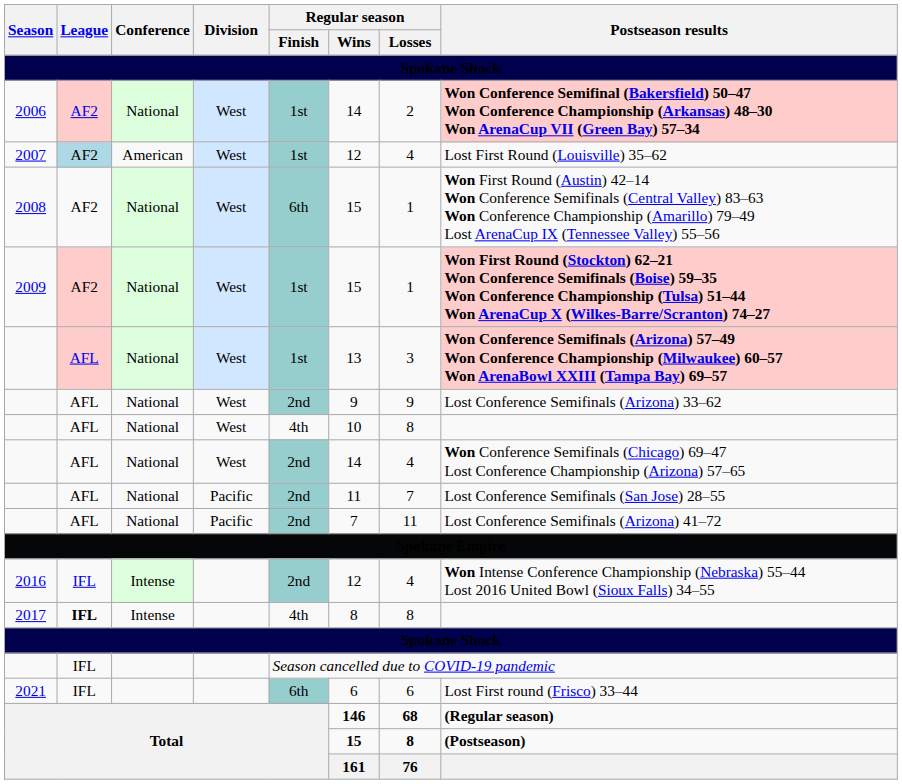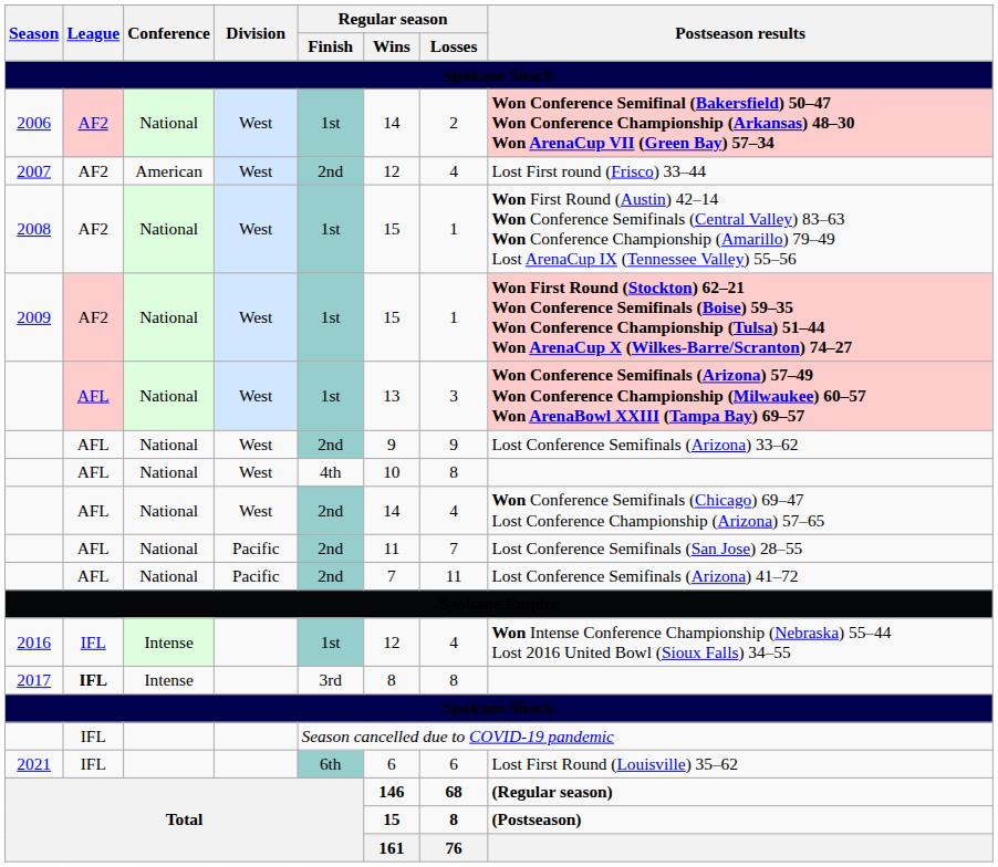 <table class="wikitable" style="font-size: 95%; width:70%; text-align:center">
 <tr>
 <th rowspan="2" style="width:5%;"><a href='#'>Season</a></th>
 <th rowspan="2" style="width:5%;"><a href='#'>League</a></th>
 <th rowspan="2" style="width:5%;">Conference</th>
 <th rowspan="2">Division</th>
 <th colspan="3">Regular season</th>
 <th rowspan="2">Postseason results</th>
 </tr>
 <tr>
 <th>Finish</th>
 <th>Wins</th>
 <th>Losses</th>
 </tr>
 <tr>
 <td Colspan="8" align=center style="background:#00004d"><strong><span>Spokane Shock</span></strong></td>
 </tr>
 <tr>
 <td><a href='#'>2006</a></td>
 <td bgcolor="#FFCCCC"><a href='#'>AF2</a></td>
 <td bgcolor="#DDFFDD">National</td>
 <td bgcolor="#D0E7FF">West</td>
 <td bgcolor="#96CDCD">1st</td>
 <td>14</td>
 <td>2</td>
 <td align=left bgcolor="#FFCCCC"><strong>Won Conference Semifinal (<a href='#'>Bakersfield</a>) 50–47 <br> Won Conference Championship (<a href='#'>Arkansas</a>) 48–30 <br> Won <a href='#'>ArenaCup VII</a> (<a href='#'>Green Bay</a>) 57–34</strong></td>
 </tr>
 <tr>
 <td><a href='#'>2007</a></td>
-<td style="background: lightblue;">AF2</td>
+<td>AF2</td>
 <td>American</td>
 <td bgcolor="#D0E7FF">West</td>
-<td bgcolor="#96CDCD">1st</td>
+<td bgcolor="#96CDCD">2nd</td>
 <td>12</td>
 <td>4</td>
-<td align=left>Lost First Round (<a href='#'>Louisville</a>) 35–62</td>
+<td align=left>Lost First round (<a href='#'>Frisco</a>) 33–44</td>
 </tr>
 <tr>
 <td><a href='#'>2008</a></td>
 <td>AF2</td>
 <td bgcolor="#DDFFDD">National</td>
 <td bgcolor="#D0E7FF">West</td>
-<td bgcolor="#96CDCD">6th</td>
+<td bgcolor="#96CDCD">1st</td>
 <td>15</td>
 <td>1</td>
 <td align=left><strong>Won</strong> First Round (<a href='#'>Austin</a>) 42–14 <br> <strong>Won</strong> Conference Semifinals (<a href='#'>Central Valley</a>) 83–63 <br> <strong>Won</strong> Conference Championship (<a href='#'>Amarillo</a>) 79–49 <br> Lost <a href='#'>ArenaCup IX</a> (<a href='#'>Tennessee Valley</a>) 55–56</td>
 </tr>
 <tr>
 <td><a href='#'>2009</a></td>
 <td bgcolor="#FFCCCC">AF2</td>
 <td bgcolor="#DDFFDD">National</td>
 <td bgcolor="#D0E7FF">West</td>
 <td bgcolor="#96CDCD">1st</td>
 <td>15</td>
 <td>1</td>
 <td align=left bgcolor="#FFCCCC"><strong>Won First Round (<a href='#'>Stockton</a>) 62–21 <br> Won Conference Semifinals (<a href='#'>Boise</a>) 59–35 <br> Won Conference Championship (<a href='#'>Tulsa</a>) 51–44 <br> Won <a href='#'>ArenaCup X</a> (<a href='#'>Wilkes-Barre/Scranton</a>) 74–27</strong></td>
 </tr>
 <tr>
 <td></td>
 <td bgcolor="#FFCCCC"><a href='#'>AFL</a></td>
 <td bgcolor="#DDFFDD">National</td>
 <td bgcolor="#D0E7FF">West</td>
 <td bgcolor="#96CDCD">1st</td>
 <td>13</td>
 <td>3</td>
 <td align=left bgcolor="#FFCCCC"><strong>Won Conference Semifinals (<a href='#'>Arizona</a>) 57–49 <br> Won Conference Championship (<a href='#'>Milwaukee</a>) 60–57 <br> Won <a href='#'>ArenaBowl XXIII</a> (<a href='#'>Tampa Bay</a>) 69–57</strong></td>
 </tr>
 <tr>
 <td></td>
 <td>AFL</td>
 <td>National</td>
 <td>West</td>
 <td bgcolor="#96CDCD">2nd</td>
 <td>9</td>
 <td>9</td>
 <td align=left>Lost Conference Semifinals (<a href='#'>Arizona</a>) 33–62</td>
 </tr>
 <tr>
 <td></td>
 <td>AFL</td>
 <td>National</td>
 <td>West</td>
 <td>4th</td>
 <td>10</td>
 <td>8</td>
 <td></td>
 </tr>
 <tr>
 <td></td>
 <td>AFL</td>
 <td>National</td>
 <td>West</td>
 <td bgcolor="#96CDCD">2nd</td>
 <td>14</td>
 <td>4</td>
 <td align=left><strong>Won</strong> Conference Semifinals (<a href='#'>Chicago</a>) 69–47 <br> Lost Conference Championship (<a href='#'>Arizona</a>) 57–65</td>
 </tr>
 <tr>
 <td></td>
 <td>AFL</td>
 <td>National</td>
 <td>Pacific</td>
 <td bgcolor="#96CDCD">2nd</td>
 <td>11</td>
 <td>7</td>
 <td align=left>Lost Conference Semifinals (<a href='#'>San Jose</a>) 28–55</td>
 </tr>
 <tr>
 <td></td>
 <td>AFL</td>
 <td>National</td>
 <td>Pacific</td>
 <td bgcolor="#96CDCD">2nd</td>
 <td>7</td>
 <td>11</td>
 <td align=left>Lost Conference Semifinals (<a href='#'>Arizona</a>) 41–72</td>
 </tr>
 <tr>
 <td Colspan="8" align=center style="background:#050608"><strong><span>Spokane Empire</span></strong></td>
 </tr>
 <tr>
 <td><a href='#'>2016</a></td>
 <td><a href='#'>IFL</a></td>
 <td bgcolor="#DDFFDD">Intense</td>
 <td></td>
-<td bgcolor="#96CDCD">2nd</td>
+<td bgcolor="#96CDCD">1st</td>
 <td>12</td>
 <td>4</td>
 <td align=left><strong>Won</strong> Intense Conference Championship (<a href='#'>Nebraska</a>) 55–44<br>Lost 2016 United Bowl (<a href='#'>Sioux Falls</a>) 34–55</td>
 </tr>
 <tr>
 <td><a href='#'>2017</a></td>
 <td><strong>IFL</strong></td>
 <td>Intense</td>
 <td></td>
-<td>4th</td>
+<td>3rd</td>
 <td>8</td>
 <td>8</td>
 <td align=left></td>
 </tr>
 <tr>
 <td colspan="8" align=center style="background:#00004d"><strong><span>Spokane Shock</span></strong></td>
 </tr>
 <tr>
 <td></td>
 <td>IFL</td>
 <td></td>
 <td></td>
 <td colspan=4; align=left><em>Season cancelled due to <a href='#'>COVID-19 pandemic</a></em></td>
 </tr>
 <tr>
 <td><a href='#'>2021</a></td>
 <td>IFL</td>
 <td></td>
 <td></td>
 <td bgcolor="#96CDCD">6th</td>
 <td>6</td>
 <td>6</td>
-<td align=left>Lost First round (<a href='#'>Frisco</a>) 33–44</td>
+<td align=left>Lost First Round (<a href='#'>Louisville</a>) 35–62</td>
 </tr>
 <tr>
 <th rowspan="3" colspan="5">Total</th>
 <td><strong>146</strong></td>
 <td><strong>68</strong></td>
 <td align=left><strong>(Regular season)</strong></td>
 </tr>
 <tr>
 <td><strong>15</strong></td>
 <td><strong>8</strong></td>
 <td align=left><strong>(Postseason)</strong></td>
 </tr>
 <tr>
 <th>161</th>
 <th>76</th>
 <th></th>
 </tr>
 </table>
